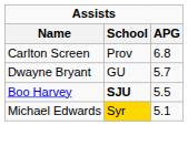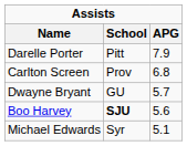 <table class="wikitable">
 <tr>
 <td colspan=3 style="text-align:center;"><strong>Assists</strong></td>
 </tr>
 <tr>
 <th>Name</th>
 <th>School</th>
 <th>APG</th>
+</tr>
+<tr>
+<td>Darelle Porter</td>
+<td>Pitt</td>
+<td>7.9</td>
 </tr>
 <tr>
 <td>Carlton Screen</td>
 <td>Prov</td>
 <td>6.8</td>
 </tr>
 <tr>
 <td>Dwayne Bryant</td>
 <td>GU</td>
 <td>5.7</td>
 </tr>
 <tr>
 <td><a href='#'>Boo Harvey</a></td>
 <td><strong>SJU</strong></td>
-<td>5.5</td>
+<td>5.6</td>
 </tr>
 <tr>
 <td>Michael Edwards</td>
-<td style="background: gold;">Syr</td>
+<td>Syr</td>
 <td>5.1</td>
 </tr>
 </table>
